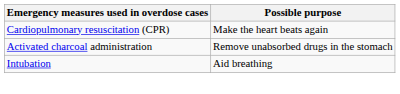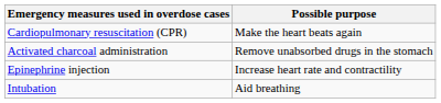 <table class="wikitable">
 <tr>
 <th>Emergency measures used in overdose cases</th>
 <th>Possible purpose</th>
 </tr>
 <tr>
 <td><a href='#'>Cardiopulmonary resuscitation</a> (CPR)</td>
 <td>Make the heart beats again</td>
 </tr>
 <tr>
 <td><a href='#'>Activated charcoal</a> administration</td>
 <td>Remove unabsorbed drugs in the stomach</td>
 </tr>
 <tr>
+<td><a href='#'>Epinephrine</a> injection</td>
+<td>Increase heart rate and contractility</td>
+</tr>
+<tr>
 <td><a href='#'>Intubation</a></td>
 <td>Aid breathing</td>
 </tr>
 </table>
